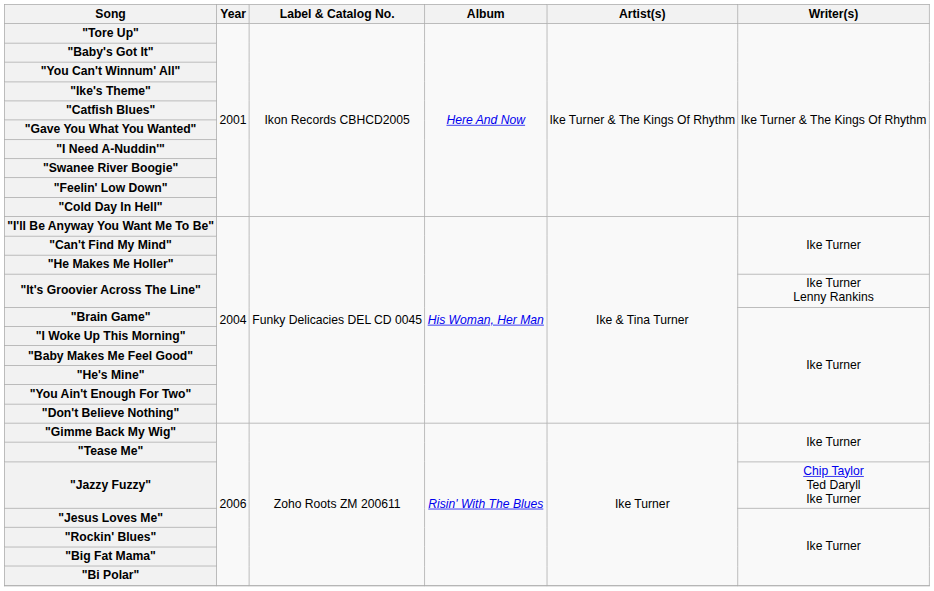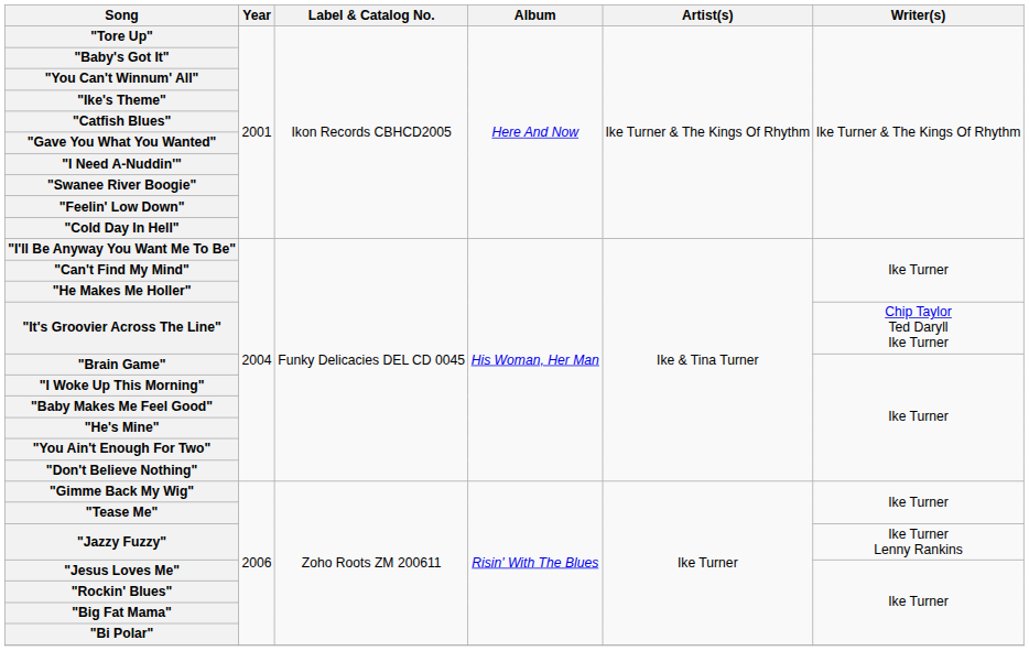 <table class="wikitable plainrowheaders" style="text-align:center;">
 <tr>
 <th scope="col">Song</th>
 <th scope="col">Year</th>
 <th scope="col" data-sort-type="text">Label & Catalog No.</th>
 <th scope="col">Album</th>
 <th scope="col">Artist(s)</th>
 <th scope="col" class="unsortable">Writer(s)</th>
 </tr>
 <tr>
 <th scope="row">"Tore Up"</th>
 <td rowspan="10">2001</td>
 <td rowspan="10">Ikon Records CBHCD2005</td>
 <td rowspan="10"><a href='#'><em>Here And Now</em></a></td>
 <td rowspan="10">Ike Turner & The Kings Of Rhythm</td>
 <td rowspan="10">Ike Turner & The Kings Of Rhythm</td>
 </tr>
 <tr>
 <th scope="row">"Baby's Got It"</th>
 </tr>
 <tr>
 <th scope="row">"You Can't Winnum' All"</th>
 </tr>
 <tr>
 <th scope="row">"Ike's Theme"</th>
 </tr>
 <tr>
 <th scope="row">"Catfish Blues"</th>
 </tr>
 <tr>
 <th scope="row">"Gave You What You Wanted"</th>
 </tr>
 <tr>
 <th scope="row">"I Need A-Nuddin'"</th>
 </tr>
 <tr>
 <th scope="row">"Swanee River Boogie"</th>
 </tr>
 <tr>
 <th scope="row">"Feelin' Low Down"</th>
 </tr>
 <tr>
 <th scope="row">"Cold Day In Hell"</th>
 </tr>
 <tr>
 <th scope="row">"I'll Be Anyway You Want Me To Be"</th>
 <td rowspan="10">2004</td>
 <td rowspan="10">Funky Delicacies DEL CD 0045</td>
 <td rowspan="10"><em><a href='#'>His Woman, Her Man</a></em></td>
 <td rowspan="10">Ike & Tina Turner</td>
 <td rowspan="3">Ike Turner</td>
 </tr>
 <tr>
 <th scope="row">"Can't Find My Mind"</th>
 </tr>
 <tr>
 <th scope="row">"He Makes Me Holler"</th>
 </tr>
 <tr>
 <th scope="row">"It's Groovier Across The Line"</th>
-<td>Ike Turner<br>Lenny Rankins</td>
+<td><a href='#'>Chip Taylor</a><br>Ted Daryll<br>Ike Turner</td>
 </tr>
 <tr>
 <th scope="row">"Brain Game"</th>
 <td rowspan="6">Ike Turner</td>
 </tr>
 <tr>
 <th scope="row">"I Woke Up This Morning"</th>
 </tr>
 <tr>
 <th scope="row">"Baby Makes Me Feel Good"</th>
 </tr>
 <tr>
 <th scope="row">"He's Mine"</th>
 </tr>
 <tr>
 <th scope="row">"You Ain't Enough For Two"</th>
 </tr>
 <tr>
 <th scope="row">"Don't Believe Nothing"</th>
 </tr>
 <tr>
 <th scope="row">"Gimme Back My Wig"</th>
 <td rowspan="7">2006</td>
 <td rowspan="7">Zoho Roots ZM 200611</td>
 <td rowspan="7"><a href='#'><em>Risin' With The Blues</em></a></td>
 <td rowspan="7">Ike Turner</td>
 <td rowspan="2">Ike Turner</td>
 </tr>
 <tr>
 <th scope="row">"Tease Me"</th>
 </tr>
 <tr>
 <th scope="row">"Jazzy Fuzzy"</th>
-<td><a href='#'>Chip Taylor</a><br>Ted Daryll<br>Ike Turner</td>
+<td>Ike Turner<br>Lenny Rankins</td>
 </tr>
 <tr>
 <th scope="row">"Jesus Loves Me"</th>
 <td rowspan="4">Ike Turner</td>
 </tr>
 <tr>
 <th scope="row">"Rockin' Blues"</th>
 </tr>
 <tr>
 <th scope="row">"Big Fat Mama"</th>
 </tr>
 <tr>
 <th scope="row">"Bi Polar"</th>
 </tr>
 <tr>
 </tr>
 </table>
